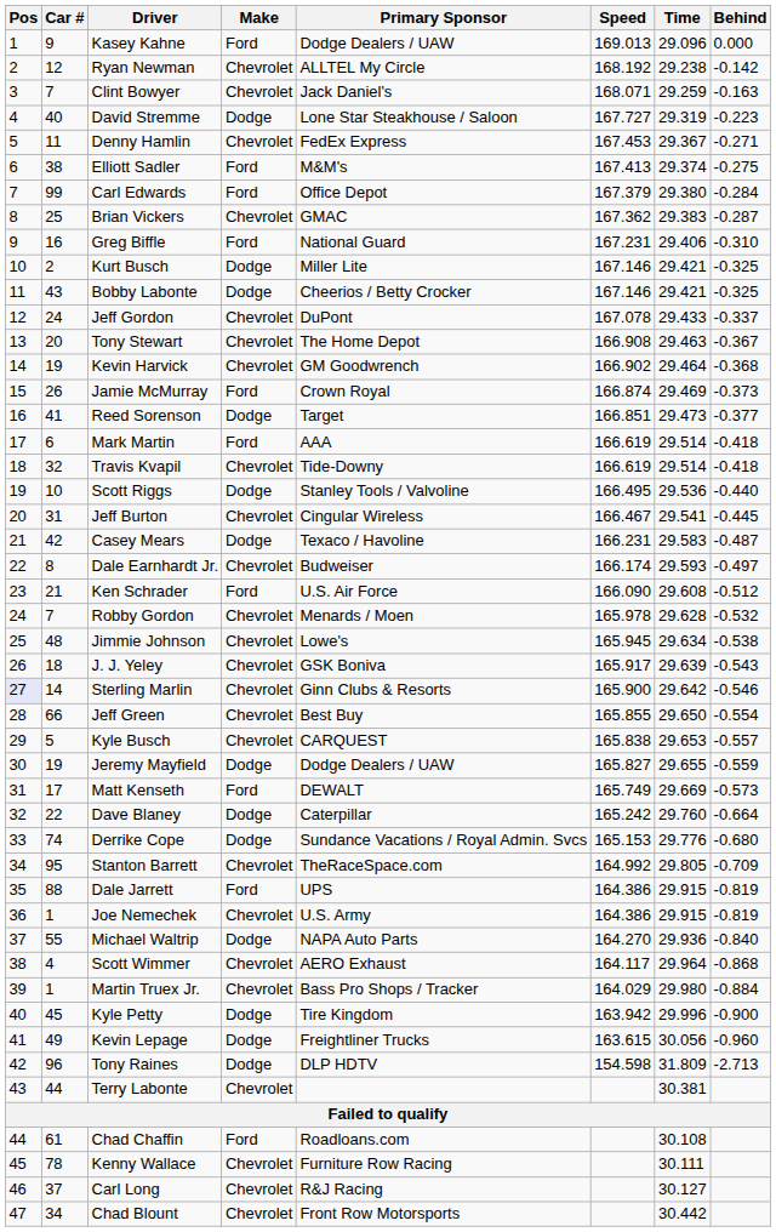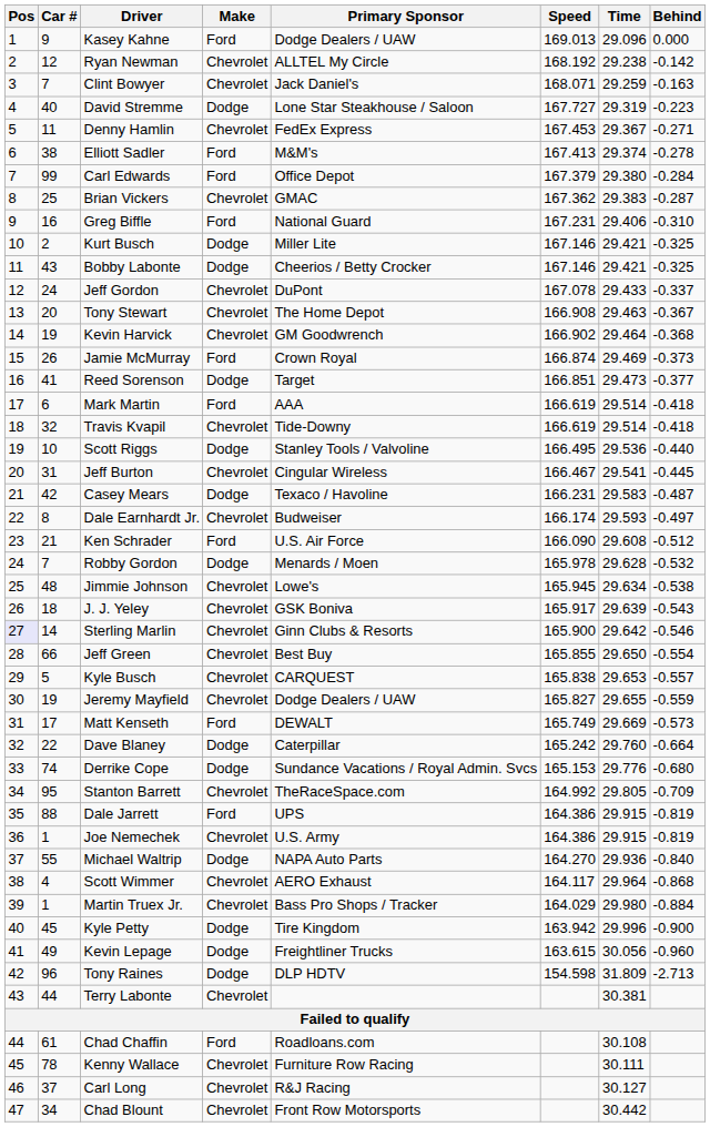 <table class="wikitable">
 <tr>
 <th colspan="1" rowspan="1">Pos</th>
 <th colspan="1" rowspan="1">Car #</th>
 <th colspan="1" rowspan="1">Driver</th>
 <th colspan="1" rowspan="1">Make</th>
 <th colspan="1" rowspan="1">Primary Sponsor</th>
 <th colspan="1" rowspan="1">Speed</th>
 <th colspan="1" rowspan="1">Time</th>
 <th colspan="1" rowspan="1">Behind</th>
 </tr>
 <tr>
 <td>1</td>
 <td>9</td>
 <td>Kasey Kahne</td>
 <td>Ford</td>
 <td>Dodge Dealers / UAW</td>
 <td>169.013</td>
 <td>29.096</td>
 <td>0.000</td>
 </tr>
 <tr>
 <td>2</td>
 <td>12</td>
 <td>Ryan Newman</td>
 <td>Chevrolet</td>
 <td>ALLTEL My Circle</td>
 <td>168.192</td>
 <td>29.238</td>
 <td>-0.142</td>
 </tr>
 <tr>
 <td>3</td>
 <td>7</td>
 <td>Clint Bowyer</td>
 <td>Chevrolet</td>
 <td>Jack Daniel's</td>
 <td>168.071</td>
 <td>29.259</td>
 <td>-0.163</td>
 </tr>
 <tr>
 <td>4</td>
 <td>40</td>
 <td>David Stremme</td>
 <td>Dodge</td>
 <td>Lone Star Steakhouse / Saloon</td>
 <td>167.727</td>
 <td>29.319</td>
 <td>-0.223</td>
 </tr>
 <tr>
 <td>5</td>
 <td>11</td>
 <td>Denny Hamlin</td>
 <td>Chevrolet</td>
 <td>FedEx Express</td>
 <td>167.453</td>
 <td>29.367</td>
 <td>-0.271</td>
 </tr>
 <tr>
 <td>6</td>
 <td>38</td>
 <td>Elliott Sadler</td>
 <td>Ford</td>
 <td>M&M's</td>
 <td>167.413</td>
 <td>29.374</td>
-<td>-0.275</td>
+<td>-0.278</td>
 </tr>
 <tr>
 <td>7</td>
 <td>99</td>
 <td>Carl Edwards</td>
 <td>Ford</td>
 <td>Office Depot</td>
 <td>167.379</td>
 <td>29.380</td>
 <td>-0.284</td>
 </tr>
 <tr>
 <td>8</td>
 <td>25</td>
 <td>Brian Vickers</td>
 <td>Chevrolet</td>
 <td>GMAC</td>
 <td>167.362</td>
 <td>29.383</td>
 <td>-0.287</td>
 </tr>
 <tr>
 <td>9</td>
 <td>16</td>
 <td>Greg Biffle</td>
 <td>Ford</td>
 <td>National Guard</td>
 <td>167.231</td>
 <td>29.406</td>
 <td>-0.310</td>
 </tr>
 <tr>
 <td>10</td>
 <td>2</td>
 <td>Kurt Busch</td>
 <td>Dodge</td>
 <td>Miller Lite</td>
 <td>167.146</td>
 <td>29.421</td>
 <td>-0.325</td>
 </tr>
 <tr>
 <td>11</td>
 <td>43</td>
 <td>Bobby Labonte</td>
 <td>Dodge</td>
 <td>Cheerios / Betty Crocker</td>
 <td>167.146</td>
 <td>29.421</td>
 <td>-0.325</td>
 </tr>
 <tr>
 <td>12</td>
 <td>24</td>
 <td>Jeff Gordon</td>
 <td>Chevrolet</td>
 <td>DuPont</td>
 <td>167.078</td>
 <td>29.433</td>
 <td>-0.337</td>
 </tr>
 <tr>
 <td>13</td>
 <td>20</td>
 <td>Tony Stewart</td>
 <td>Chevrolet</td>
 <td>The Home Depot</td>
 <td>166.908</td>
 <td>29.463</td>
 <td>-0.367</td>
 </tr>
 <tr>
 <td>14</td>
 <td>19</td>
 <td>Kevin Harvick</td>
 <td>Chevrolet</td>
 <td>GM Goodwrench</td>
 <td>166.902</td>
 <td>29.464</td>
 <td>-0.368</td>
 </tr>
 <tr>
 <td>15</td>
 <td>26</td>
 <td>Jamie McMurray</td>
 <td>Ford</td>
 <td>Crown Royal</td>
 <td>166.874</td>
 <td>29.469</td>
 <td>-0.373</td>
 </tr>
 <tr>
 <td>16</td>
 <td>41</td>
 <td>Reed Sorenson</td>
 <td>Dodge</td>
 <td>Target</td>
 <td>166.851</td>
 <td>29.473</td>
 <td>-0.377</td>
 </tr>
 <tr>
 <td>17</td>
 <td>6</td>
 <td>Mark Martin</td>
 <td>Ford</td>
 <td>AAA</td>
 <td>166.619</td>
 <td>29.514</td>
 <td>-0.418</td>
 </tr>
 <tr>
 <td>18</td>
 <td>32</td>
 <td>Travis Kvapil</td>
 <td>Chevrolet</td>
 <td>Tide-Downy</td>
 <td>166.619</td>
 <td>29.514</td>
 <td>-0.418</td>
 </tr>
 <tr>
 <td>19</td>
 <td>10</td>
 <td>Scott Riggs</td>
 <td>Dodge</td>
 <td>Stanley Tools / Valvoline</td>
 <td>166.495</td>
 <td>29.536</td>
 <td>-0.440</td>
 </tr>
 <tr>
 <td>20</td>
 <td>31</td>
 <td>Jeff Burton</td>
 <td>Chevrolet</td>
 <td>Cingular Wireless</td>
 <td>166.467</td>
 <td>29.541</td>
 <td>-0.445</td>
 </tr>
 <tr>
 <td>21</td>
 <td>42</td>
 <td>Casey Mears</td>
 <td>Dodge</td>
 <td>Texaco / Havoline</td>
 <td>166.231</td>
 <td>29.583</td>
 <td>-0.487</td>
 </tr>
 <tr>
 <td>22</td>
 <td>8</td>
 <td>Dale Earnhardt Jr.</td>
 <td>Chevrolet</td>
 <td>Budweiser</td>
 <td>166.174</td>
 <td>29.593</td>
 <td>-0.497</td>
 </tr>
 <tr>
 <td>23</td>
 <td>21</td>
 <td>Ken Schrader</td>
 <td>Ford</td>
 <td>U.S. Air Force</td>
 <td>166.090</td>
 <td>29.608</td>
 <td>-0.512</td>
 </tr>
 <tr>
 <td>24</td>
 <td>7</td>
 <td>Robby Gordon</td>
-<td>Chevrolet</td>
+<td>Dodge</td>
 <td>Menards / Moen</td>
 <td>165.978</td>
 <td>29.628</td>
 <td>-0.532</td>
 </tr>
 <tr>
 <td>25</td>
 <td>48</td>
 <td>Jimmie Johnson</td>
 <td>Chevrolet</td>
 <td>Lowe's</td>
 <td>165.945</td>
 <td>29.634</td>
 <td>-0.538</td>
 </tr>
 <tr>
 <td>26</td>
 <td>18</td>
 <td>J. J. Yeley</td>
 <td>Chevrolet</td>
 <td>GSK Boniva</td>
 <td>165.917</td>
 <td>29.639</td>
 <td>-0.543</td>
 </tr>
 <tr>
 <td style="background: lavender;">27</td>
 <td>14</td>
 <td>Sterling Marlin</td>
 <td>Chevrolet</td>
 <td>Ginn Clubs & Resorts</td>
 <td>165.900</td>
 <td>29.642</td>
 <td>-0.546</td>
 </tr>
 <tr>
 <td>28</td>
 <td>66</td>
 <td>Jeff Green</td>
 <td>Chevrolet</td>
 <td>Best Buy</td>
 <td>165.855</td>
 <td>29.650</td>
 <td>-0.554</td>
 </tr>
 <tr>
 <td>29</td>
 <td>5</td>
 <td>Kyle Busch</td>
 <td>Chevrolet</td>
 <td>CARQUEST</td>
 <td>165.838</td>
 <td>29.653</td>
 <td>-0.557</td>
 </tr>
 <tr>
 <td>30</td>
 <td>19</td>
 <td>Jeremy Mayfield</td>
-<td>Dodge</td>
+<td>Chevrolet</td>
 <td>Dodge Dealers / UAW</td>
 <td>165.827</td>
 <td>29.655</td>
 <td>-0.559</td>
 </tr>
 <tr>
 <td>31</td>
 <td>17</td>
 <td>Matt Kenseth</td>
 <td>Ford</td>
 <td>DEWALT</td>
 <td>165.749</td>
 <td>29.669</td>
 <td>-0.573</td>
 </tr>
 <tr>
 <td>32</td>
 <td>22</td>
 <td>Dave Blaney</td>
 <td>Dodge</td>
 <td>Caterpillar</td>
 <td>165.242</td>
 <td>29.760</td>
 <td>-0.664</td>
 </tr>
 <tr>
 <td>33</td>
 <td>74</td>
 <td>Derrike Cope</td>
 <td>Dodge</td>
 <td>Sundance Vacations / Royal Admin. Svcs</td>
 <td>165.153</td>
 <td>29.776</td>
 <td>-0.680</td>
 </tr>
 <tr>
 <td>34</td>
 <td>95</td>
 <td>Stanton Barrett</td>
 <td>Chevrolet</td>
 <td>TheRaceSpace.com</td>
 <td>164.992</td>
 <td>29.805</td>
 <td>-0.709</td>
 </tr>
 <tr>
 <td>35</td>
 <td>88</td>
 <td>Dale Jarrett</td>
 <td>Ford</td>
 <td>UPS</td>
 <td>164.386</td>
 <td>29.915</td>
 <td>-0.819</td>
 </tr>
 <tr>
 <td>36</td>
 <td>1</td>
 <td>Joe Nemechek</td>
 <td>Chevrolet</td>
 <td>U.S. Army</td>
 <td>164.386</td>
 <td>29.915</td>
 <td>-0.819</td>
 </tr>
 <tr>
 <td>37</td>
 <td>55</td>
 <td>Michael Waltrip</td>
 <td>Dodge</td>
 <td>NAPA Auto Parts</td>
 <td>164.270</td>
 <td>29.936</td>
 <td>-0.840</td>
 </tr>
 <tr>
 <td>38</td>
 <td>4</td>
 <td>Scott Wimmer</td>
 <td>Chevrolet</td>
 <td>AERO Exhaust</td>
 <td>164.117</td>
 <td>29.964</td>
 <td>-0.868</td>
 </tr>
 <tr>
 <td>39</td>
 <td>1</td>
 <td>Martin Truex Jr.</td>
 <td>Chevrolet</td>
 <td>Bass Pro Shops / Tracker</td>
 <td>164.029</td>
 <td>29.980</td>
 <td>-0.884</td>
 </tr>
 <tr>
 <td>40</td>
 <td>45</td>
 <td>Kyle Petty</td>
 <td>Dodge</td>
 <td>Tire Kingdom</td>
 <td>163.942</td>
 <td>29.996</td>
 <td>-0.900</td>
 </tr>
 <tr>
 <td>41</td>
 <td>49</td>
 <td>Kevin Lepage</td>
 <td>Dodge</td>
 <td>Freightliner Trucks</td>
 <td>163.615</td>
 <td>30.056</td>
 <td>-0.960</td>
 </tr>
 <tr>
 <td>42</td>
 <td>96</td>
 <td>Tony Raines</td>
 <td>Dodge</td>
 <td>DLP HDTV</td>
 <td>154.598</td>
 <td>31.809</td>
 <td>-2.713</td>
 </tr>
 <tr>
 <td>43</td>
 <td>44</td>
 <td>Terry Labonte</td>
 <td>Chevrolet</td>
 <td></td>
 <td></td>
 <td>30.381</td>
 <td></td>
 </tr>
 <tr>
 <th colspan="8">Failed to qualify</th>
 </tr>
 <tr>
 <td>44</td>
 <td>61</td>
 <td>Chad Chaffin</td>
 <td>Ford</td>
 <td>Roadloans.com</td>
 <td></td>
 <td>30.108</td>
 <td></td>
 </tr>
 <tr>
 <td>45</td>
 <td>78</td>
 <td>Kenny Wallace</td>
 <td>Chevrolet</td>
 <td>Furniture Row Racing</td>
 <td></td>
 <td>30.111</td>
 <td></td>
 </tr>
 <tr>
 <td>46</td>
 <td>37</td>
 <td>Carl Long</td>
 <td>Chevrolet</td>
 <td>R&J Racing</td>
 <td></td>
 <td>30.127</td>
 <td></td>
 </tr>
 <tr>
 <td>47</td>
 <td>34</td>
 <td>Chad Blount</td>
 <td>Chevrolet</td>
 <td>Front Row Motorsports</td>
 <td></td>
 <td>30.442</td>
 <td></td>
 </tr>
 </table>
